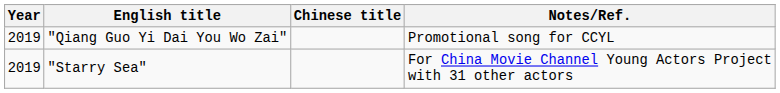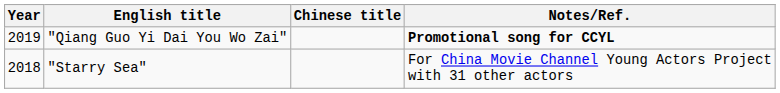 <table class="wikitable">
 <tr>
 <th>Year</th>
 <th>English title</th>
 <th>Chinese title</th>
 <th>Notes/Ref.</th>
 </tr>
 <tr>
 <td>2019</td>
 <td>"Qiang Guo Yi Dai You Wo Zai"</td>
 <td></td>
-<td>Promotional song for CCYL</td>
+<td><strong>Promotional song for CCYL</strong></td>
 </tr>
 <tr>
-<td>2019</td>
+<td>2018</td>
 <td>"Starry Sea"</td>
 <td></td>
 <td>For <a href='#'>China Movie Channel</a> Young Actors Project<br>with 31 other actors</td>
 </tr>
 </table>
